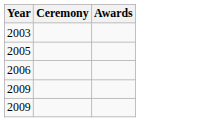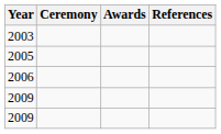 <table class="wikitable">
 <tr>
 <th>Year</th>
 <th>Ceremony</th>
 <th>Awards</th>
+<th>References</th>
 </tr>
 <tr>
 <td>2003</td>
+<td></td>
 <td></td>
 <td></td>
 </tr>
 <tr>
 <td>2005</td>
 <td></td>
 <td></td>
+<td></td>
 </tr>
 <tr>
 <td>2006</td>
+<td></td>
 <td></td>
 <td></td>
 </tr>
 <tr>
 <td>2009</td>
 <td></td>
 <td></td>
+<td></td>
 </tr>
 <tr>
 <td>2009</td>
 <td></td>
 <td></td>
+<td></td>
 </tr>
 </table>
